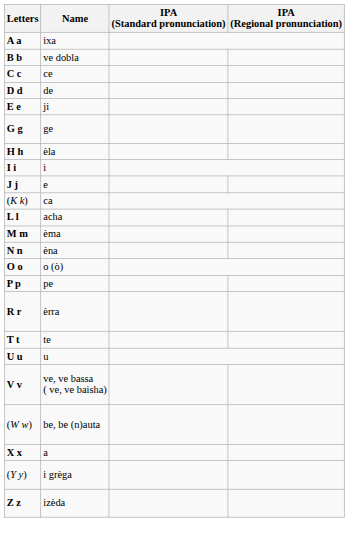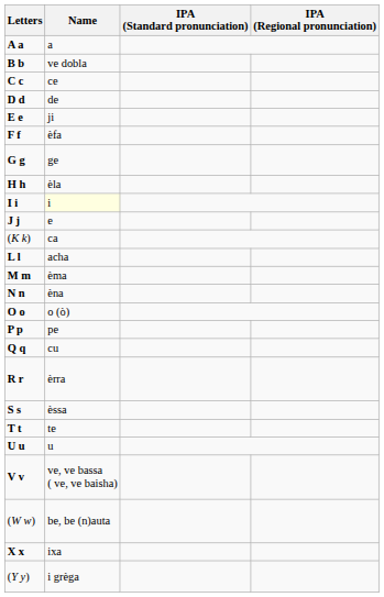 <table class="wikitable" style="text-align:left">
 <tr>
 <th>Letters</th>
 <th>Name</th>
 <th>IPA<br>(Standard pronunciation)</th>
 <th>IPA<br>(Regional pronunciation)</th>
 </tr>
 <tr>
 <td><strong>A a</strong></td>
-<td>ixa</td>
+<td>a</td>
 <td colspan="2"></td>
 </tr>
 <tr>
 <td><strong>B b</strong></td>
 <td>ve dobla</td>
 <td></td>
 <td><a href='#'></a> <br><a href='#'></a> <a href='#'></a> </td>
 </tr>
 <tr>
 <td><strong>C c</strong></td>
 <td>ce</td>
 <td></td>
 <td> </td>
 </tr>
 <tr>
 <td><strong>D d</strong></td>
 <td>de</td>
 <td></td>
 <td> </td>
 </tr>
 <tr>
 <td><strong>E e</strong></td>
 <td>ji</td>
 <td></td>
 <td> </td>
 </tr>
 <tr>
+<td><strong>F f</strong></td>
+<td>èfa</td>
+<td></td>
+<td> <a href='#'></a> <br>  </td>
+</tr>
+<tr>
 <td><strong>G g</strong></td>
 <td>ge</td>
 <td></td>
 <td> <br> <br><a href='#'></a> </td>
 </tr>
 <tr>
 <td><strong>H h</strong></td>
 <td>èla</td>
 <td></td>
 <td>  <br>  </td>
 </tr>
 <tr>
 <td><strong>I i</strong></td>
-<td>i</td>
+<td style="background: lightyellow;">i</td>
 <td colspan="2"></td>
 </tr>
 <tr>
 <td><strong>J j</strong></td>
 <td>e</td>
 <td></td>
 <td> </td>
 </tr>
 <tr>
 <td>(<em>K k</em>)</td>
 <td>ca</td>
 <td colspan="2"></td>
 </tr>
 <tr>
 <td><strong>L l</strong></td>
 <td>acha</td>
 <td></td>
 <td>  <br>  </td>
 </tr>
 <tr>
 <td><strong>M m</strong></td>
 <td>èma</td>
 <td></td>
 <td>  <br>  </td>
 </tr>
 <tr>
 <td><strong>N n</strong></td>
 <td>èna</td>
 <td></td>
 <td>  <br>  </td>
 </tr>
 <tr>
 <td><strong>O o</strong></td>
 <td>o (ò)</td>
 <td colspan="2"></td>
 </tr>
 <tr>
 <td><strong>P p</strong></td>
 <td>pe</td>
 <td></td>
 <td> </td>
 </tr>
 <tr>
+<td><strong>Q q</strong></td>
+<td>cu</td>
+<td></td>
+<td> </td>
+</tr>
+<tr>
 <td><strong>R r</strong></td>
 <td>èrra</td>
 <td></td>
 <td>  <br> <br> <br><a href='#'></a> </td>
+</tr>
+<tr>
+<td><strong>S s</strong></td>
+<td>èssa</td>
+<td></td>
+<td>  <br>  </td>
 </tr>
 <tr>
 <td><strong>T t</strong></td>
 <td>te</td>
 <td></td>
 <td> </td>
 </tr>
 <tr>
 <td><strong>U u</strong></td>
 <td>u</td>
 <td colspan="2"></td>
 </tr>
 <tr>
 <td><strong>V v</strong></td>
 <td>ve, ve bassa<br>( ve, ve baisha)</td>
 <td></td>
 <td> <br>  <br>  <br> </td>
 </tr>
 <tr>
 <td>(<em>W w</em>)</td>
 <td>be, be (n)auta</td>
 <td></td>
 <td> <br>  <br>  <br> </td>
 </tr>
 <tr>
 <td><strong>X x</strong></td>
-<td>a</td>
+<td>ixa</td>
 <td></td>
 <td>    <br>  </td>
 </tr>
 <tr>
 <td>(<em>Y y</em>)</td>
 <td>i grèga</td>
 <td></td>
 <td>  <br> <br>  </td>
 </tr>
-<tr>
-<td><strong>Z z</strong></td>
-<td>izèda</td>
-<td></td>
-<td>  <br> <br>  </td>
-</tr>
 </table>
